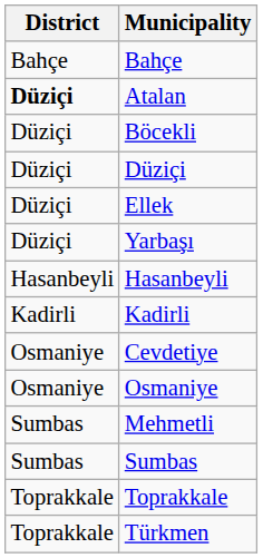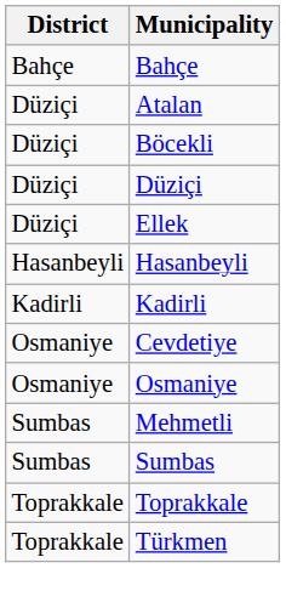 <table class="sortable wikitable">
 <tr>
 <th>District</th>
 <th>Municipality</th>
 </tr>
 <tr>
 <td>Bahçe</td>
 <td><a href='#'>Bahçe</a></td>
 </tr>
 <tr>
-<td><strong>Düziçi</strong></td>
+<td>Düziçi</td>
 <td><a href='#'>Atalan</a></td>
 </tr>
 <tr>
 <td>Düziçi</td>
 <td><a href='#'>Böcekli</a></td>
 </tr>
 <tr>
 <td>Düziçi</td>
 <td><a href='#'>Düziçi</a></td>
 </tr>
 <tr>
 <td>Düziçi</td>
 <td><a href='#'>Ellek</a></td>
-</tr>
-<tr>
-<td>Düziçi</td>
-<td><a href='#'>Yarbaşı</a></td>
 </tr>
 <tr>
 <td>Hasanbeyli</td>
 <td><a href='#'>Hasanbeyli</a></td>
 </tr>
 <tr>
 <td>Kadirli</td>
 <td><a href='#'>Kadirli</a></td>
 </tr>
 <tr>
 <td>Osmaniye</td>
 <td><a href='#'>Cevdetiye</a></td>
 </tr>
 <tr>
 <td>Osmaniye</td>
 <td><a href='#'>Osmaniye</a></td>
 </tr>
 <tr>
 <td>Sumbas</td>
 <td><a href='#'>Mehmetli</a></td>
 </tr>
 <tr>
 <td>Sumbas</td>
 <td><a href='#'>Sumbas</a></td>
 </tr>
 <tr>
 <td>Toprakkale</td>
 <td><a href='#'>Toprakkale</a></td>
 </tr>
 <tr>
 <td>Toprakkale</td>
 <td><a href='#'>Türkmen</a></td>
 </tr>
 </table>
